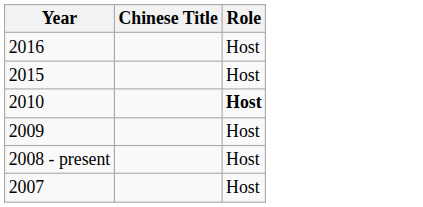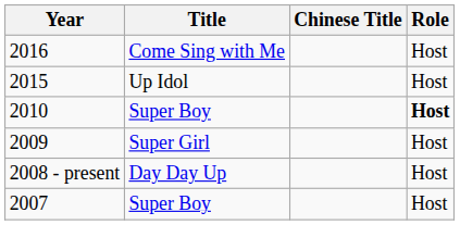 <table class="wikitable">
 <tr>
 <th>Year</th>
+<th>Title</th>
 <th>Chinese Title</th>
 <th>Role</th>
 </tr>
 <tr>
 <td>2016</td>
+<td><a href='#'>Come Sing with Me</a></td>
 <td></td>
 <td>Host</td>
 </tr>
 <tr>
 <td>2015</td>
+<td>Up Idol</td>
 <td></td>
 <td>Host</td>
 </tr>
 <tr>
 <td>2010</td>
+<td><a href='#'>Super Boy</a></td>
 <td></td>
 <td><strong>Host</strong></td>
 </tr>
 <tr>
 <td>2009</td>
+<td><a href='#'>Super Girl</a></td>
 <td></td>
 <td>Host</td>
 </tr>
 <tr>
 <td>2008 - present</td>
+<td><a href='#'>Day Day Up</a></td>
 <td></td>
 <td>Host</td>
 </tr>
 <tr>
 <td>2007</td>
+<td><a href='#'>Super Boy</a></td>
 <td></td>
 <td>Host</td>
 </tr>
 </table>
